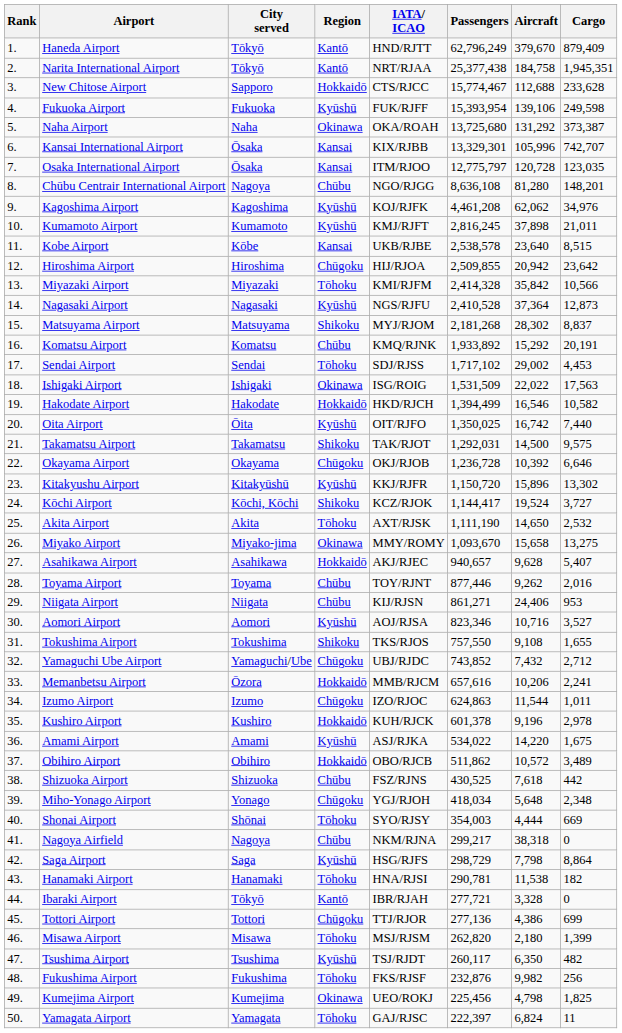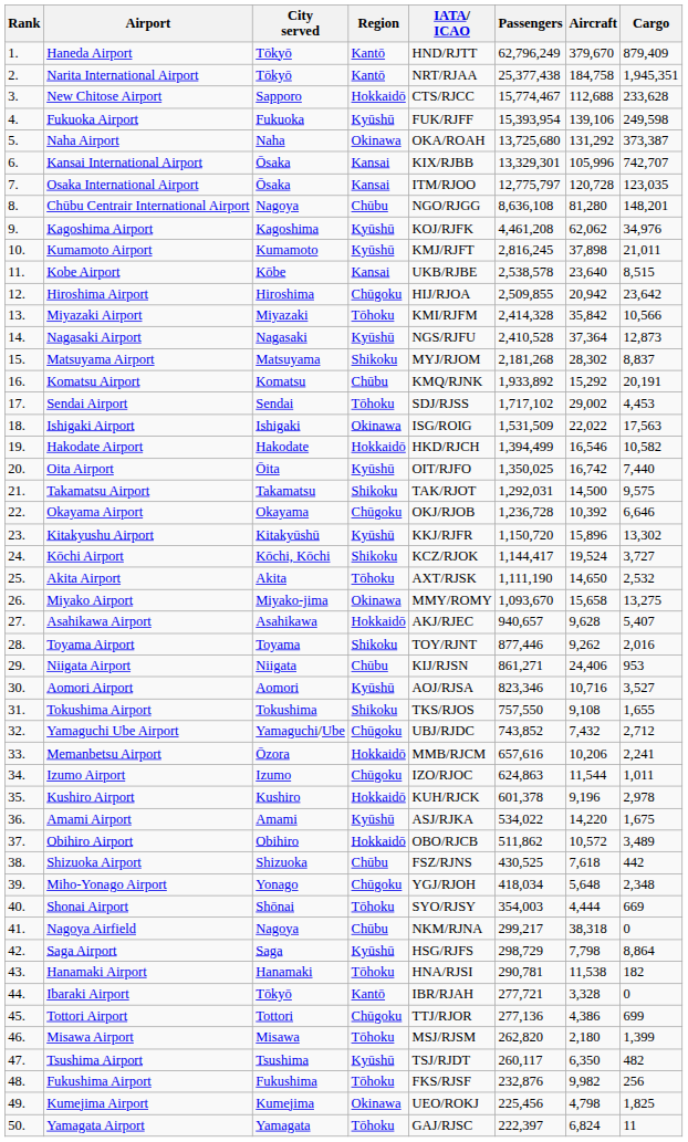 <table class="wikitable sortable">
 <tr>
 <th>Rank</th>
 <th>Airport</th>
 <th>City<br>served</th>
 <th>Region</th>
 <th><a href='#'>IATA</a>/<br><a href='#'>ICAO</a></th>
 <th>Passengers</th>
 <th>Aircraft</th>
 <th>Cargo</th>
 </tr>
 <tr>
 <td>1.</td>
 <td><a href='#'>Haneda Airport</a></td>
 <td><a href='#'>Tōkyō</a></td>
 <td><a href='#'>Kantō</a></td>
 <td>HND/RJTT</td>
 <td>62,796,249</td>
 <td>379,670</td>
 <td>879,409</td>
 </tr>
 <tr>
 <td>2.</td>
 <td><a href='#'>Narita International Airport</a></td>
 <td><a href='#'>Tōkyō</a></td>
 <td><a href='#'>Kantō</a></td>
 <td>NRT/RJAA</td>
 <td>25,377,438</td>
 <td>184,758</td>
 <td>1,945,351</td>
 </tr>
 <tr>
 <td>3.</td>
 <td><a href='#'>New Chitose Airport</a></td>
 <td><a href='#'>Sapporo</a></td>
 <td><a href='#'>Hokkaidō</a></td>
 <td>CTS/RJCC</td>
 <td>15,774,467</td>
 <td>112,688</td>
 <td>233,628</td>
 </tr>
 <tr>
 <td>4.</td>
 <td><a href='#'>Fukuoka Airport</a></td>
 <td><a href='#'>Fukuoka</a></td>
 <td><a href='#'>Kyūshū</a></td>
 <td>FUK/RJFF</td>
 <td>15,393,954</td>
 <td>139,106</td>
 <td>249,598</td>
 </tr>
 <tr>
 <td>5.</td>
 <td><a href='#'>Naha Airport</a></td>
 <td><a href='#'>Naha</a></td>
 <td><a href='#'>Okinawa</a></td>
 <td>OKA/ROAH</td>
 <td>13,725,680</td>
 <td>131,292</td>
 <td>373,387</td>
 </tr>
 <tr>
 <td>6.</td>
 <td><a href='#'>Kansai International Airport</a></td>
 <td><a href='#'>Ōsaka</a></td>
 <td><a href='#'>Kansai</a></td>
 <td>KIX/RJBB</td>
 <td>13,329,301</td>
 <td>105,996</td>
 <td>742,707</td>
 </tr>
 <tr>
 <td>7.</td>
 <td><a href='#'>Osaka International Airport</a></td>
 <td><a href='#'>Ōsaka</a></td>
 <td><a href='#'>Kansai</a></td>
 <td>ITM/RJOO</td>
 <td>12,775,797</td>
 <td>120,728</td>
 <td>123,035</td>
 </tr>
 <tr>
 <td>8.</td>
 <td><a href='#'>Chūbu Centrair International Airport</a></td>
 <td><a href='#'>Nagoya</a></td>
 <td><a href='#'>Chūbu</a></td>
 <td>NGO/RJGG</td>
 <td>8,636,108</td>
 <td>81,280</td>
 <td>148,201</td>
 </tr>
 <tr>
 <td>9.</td>
 <td><a href='#'>Kagoshima Airport</a></td>
 <td><a href='#'>Kagoshima</a></td>
 <td><a href='#'>Kyūshū</a></td>
 <td>KOJ/RJFK</td>
 <td>4,461,208</td>
 <td>62,062</td>
 <td>34,976</td>
 </tr>
 <tr>
 <td>10.</td>
 <td><a href='#'>Kumamoto Airport</a></td>
 <td><a href='#'>Kumamoto</a></td>
 <td><a href='#'>Kyūshū</a></td>
 <td>KMJ/RJFT</td>
 <td>2,816,245</td>
 <td>37,898</td>
 <td>21,011</td>
 </tr>
 <tr>
 <td>11.</td>
 <td><a href='#'>Kobe Airport</a></td>
 <td><a href='#'>Kōbe</a></td>
 <td><a href='#'>Kansai</a></td>
 <td>UKB/RJBE</td>
 <td>2,538,578</td>
 <td>23,640</td>
 <td>8,515</td>
 </tr>
 <tr>
 <td>12.</td>
 <td><a href='#'>Hiroshima Airport</a></td>
 <td><a href='#'>Hiroshima</a></td>
 <td><a href='#'>Chūgoku</a></td>
 <td>HIJ/RJOA</td>
 <td>2,509,855</td>
 <td>20,942</td>
 <td>23,642</td>
 </tr>
 <tr>
 <td>13.</td>
 <td><a href='#'>Miyazaki Airport</a></td>
 <td><a href='#'>Miyazaki</a></td>
 <td><a href='#'>Tōhoku</a></td>
 <td>KMI/RJFM</td>
 <td>2,414,328</td>
 <td>35,842</td>
 <td>10,566</td>
 </tr>
 <tr>
 <td>14.</td>
 <td><a href='#'>Nagasaki Airport</a></td>
 <td><a href='#'>Nagasaki</a></td>
 <td><a href='#'>Kyūshū</a></td>
 <td>NGS/RJFU</td>
 <td>2,410,528</td>
 <td>37,364</td>
 <td>12,873</td>
 </tr>
 <tr>
 <td>15.</td>
 <td><a href='#'>Matsuyama Airport</a></td>
 <td><a href='#'>Matsuyama</a></td>
 <td><a href='#'>Shikoku</a></td>
 <td>MYJ/RJOM</td>
 <td>2,181,268</td>
 <td>28,302</td>
 <td>8,837</td>
 </tr>
 <tr>
 <td>16.</td>
 <td><a href='#'>Komatsu Airport</a></td>
 <td><a href='#'>Komatsu</a></td>
 <td><a href='#'>Chūbu</a></td>
 <td>KMQ/RJNK</td>
 <td>1,933,892</td>
 <td>15,292</td>
 <td>20,191</td>
 </tr>
 <tr>
 <td>17.</td>
 <td><a href='#'>Sendai Airport</a></td>
 <td><a href='#'>Sendai</a></td>
 <td><a href='#'>Tōhoku</a></td>
 <td>SDJ/RJSS</td>
 <td>1,717,102</td>
 <td>29,002</td>
 <td>4,453</td>
 </tr>
 <tr>
 <td>18.</td>
 <td><a href='#'>Ishigaki Airport</a></td>
 <td><a href='#'>Ishigaki</a></td>
 <td><a href='#'>Okinawa</a></td>
 <td>ISG/ROIG</td>
 <td>1,531,509</td>
 <td>22,022</td>
 <td>17,563</td>
 </tr>
 <tr>
 <td>19.</td>
 <td><a href='#'>Hakodate Airport</a></td>
 <td><a href='#'>Hakodate</a></td>
 <td><a href='#'>Hokkaidō</a></td>
 <td>HKD/RJCH</td>
 <td>1,394,499</td>
 <td>16,546</td>
 <td>10,582</td>
 </tr>
 <tr>
 <td>20.</td>
 <td><a href='#'>Oita Airport</a></td>
 <td><a href='#'>Ōita</a></td>
 <td><a href='#'>Kyūshū</a></td>
 <td>OIT/RJFO</td>
 <td>1,350,025</td>
 <td>16,742</td>
 <td>7,440</td>
 </tr>
 <tr>
 <td>21.</td>
 <td><a href='#'>Takamatsu Airport</a></td>
 <td><a href='#'>Takamatsu</a></td>
 <td><a href='#'>Shikoku</a></td>
 <td>TAK/RJOT</td>
 <td>1,292,031</td>
 <td>14,500</td>
 <td>9,575</td>
 </tr>
 <tr>
 <td>22.</td>
 <td><a href='#'>Okayama Airport</a></td>
 <td><a href='#'>Okayama</a></td>
 <td><a href='#'>Chūgoku</a></td>
 <td>OKJ/RJOB</td>
 <td>1,236,728</td>
 <td>10,392</td>
 <td>6,646</td>
 </tr>
 <tr>
 <td>23.</td>
 <td><a href='#'>Kitakyushu Airport</a></td>
 <td><a href='#'>Kitakyūshū</a></td>
 <td><a href='#'>Kyūshū</a></td>
 <td>KKJ/RJFR</td>
 <td>1,150,720</td>
 <td>15,896</td>
 <td>13,302</td>
 </tr>
 <tr>
 <td>24.</td>
 <td><a href='#'>Kōchi Airport</a></td>
 <td><a href='#'>Kōchi, Kōchi</a></td>
 <td><a href='#'>Shikoku</a></td>
 <td>KCZ/RJOK</td>
 <td>1,144,417</td>
 <td>19,524</td>
 <td>3,727</td>
 </tr>
 <tr>
 <td>25.</td>
 <td><a href='#'>Akita Airport</a></td>
 <td><a href='#'>Akita</a></td>
 <td><a href='#'>Tōhoku</a></td>
 <td>AXT/RJSK</td>
 <td>1,111,190</td>
 <td>14,650</td>
 <td>2,532</td>
 </tr>
 <tr>
 <td>26.</td>
 <td><a href='#'>Miyako Airport</a></td>
 <td><a href='#'>Miyako-jima</a></td>
 <td><a href='#'>Okinawa</a></td>
 <td>MMY/ROMY</td>
 <td>1,093,670</td>
 <td>15,658</td>
 <td>13,275</td>
 </tr>
 <tr>
 <td>27.</td>
 <td><a href='#'>Asahikawa Airport</a></td>
 <td><a href='#'>Asahikawa</a></td>
 <td><a href='#'>Hokkaidō</a></td>
 <td>AKJ/RJEC</td>
 <td>940,657</td>
 <td>9,628</td>
 <td>5,407</td>
 </tr>
 <tr>
 <td>28.</td>
 <td><a href='#'>Toyama Airport</a></td>
 <td><a href='#'>Toyama</a></td>
-<td><a href='#'>Chūbu</a></td>
+<td><a href='#'>Shikoku</a></td>
 <td>TOY/RJNT</td>
 <td>877,446</td>
 <td>9,262</td>
 <td>2,016</td>
 </tr>
 <tr>
 <td>29.</td>
 <td><a href='#'>Niigata Airport</a></td>
 <td><a href='#'>Niigata</a></td>
 <td><a href='#'>Chūbu</a></td>
 <td>KIJ/RJSN</td>
 <td>861,271</td>
 <td>24,406</td>
 <td>953</td>
 </tr>
 <tr>
 <td>30.</td>
 <td><a href='#'>Aomori Airport</a></td>
 <td><a href='#'>Aomori</a></td>
 <td><a href='#'>Kyūshū</a></td>
 <td>AOJ/RJSA</td>
 <td>823,346</td>
 <td>10,716</td>
 <td>3,527</td>
 </tr>
 <tr>
 <td>31.</td>
 <td><a href='#'>Tokushima Airport</a></td>
 <td><a href='#'>Tokushima</a></td>
 <td><a href='#'>Shikoku</a></td>
 <td>TKS/RJOS</td>
 <td>757,550</td>
 <td>9,108</td>
 <td>1,655</td>
 </tr>
 <tr>
 <td>32.</td>
 <td><a href='#'>Yamaguchi Ube Airport</a></td>
 <td><a href='#'>Yamaguchi</a>/<a href='#'>Ube</a></td>
 <td><a href='#'>Chūgoku</a></td>
 <td>UBJ/RJDC</td>
 <td>743,852</td>
 <td>7,432</td>
 <td>2,712</td>
 </tr>
 <tr>
 <td>33.</td>
 <td><a href='#'>Memanbetsu Airport</a></td>
 <td><a href='#'>Ōzora</a></td>
 <td><a href='#'>Hokkaidō</a></td>
 <td>MMB/RJCM</td>
 <td>657,616</td>
 <td>10,206</td>
 <td>2,241</td>
 </tr>
 <tr>
 <td>34.</td>
 <td><a href='#'>Izumo Airport</a></td>
 <td><a href='#'>Izumo</a></td>
 <td><a href='#'>Chūgoku</a></td>
 <td>IZO/RJOC</td>
 <td>624,863</td>
 <td>11,544</td>
 <td>1,011</td>
 </tr>
 <tr>
 <td>35.</td>
 <td><a href='#'>Kushiro Airport</a></td>
 <td><a href='#'>Kushiro</a></td>
 <td><a href='#'>Hokkaidō</a></td>
 <td>KUH/RJCK</td>
 <td>601,378</td>
 <td>9,196</td>
 <td>2,978</td>
 </tr>
 <tr>
 <td>36.</td>
 <td><a href='#'>Amami Airport</a></td>
 <td><a href='#'>Amami</a></td>
 <td><a href='#'>Kyūshū</a></td>
 <td>ASJ/RJKA</td>
 <td>534,022</td>
 <td>14,220</td>
 <td>1,675</td>
 </tr>
 <tr>
 <td>37.</td>
 <td><a href='#'>Obihiro Airport</a></td>
 <td><a href='#'>Obihiro</a></td>
 <td><a href='#'>Hokkaidō</a></td>
 <td>OBO/RJCB</td>
 <td>511,862</td>
 <td>10,572</td>
 <td>3,489</td>
 </tr>
 <tr>
 <td>38.</td>
 <td><a href='#'>Shizuoka Airport</a></td>
 <td><a href='#'>Shizuoka</a></td>
 <td><a href='#'>Chūbu</a></td>
 <td>FSZ/RJNS</td>
 <td>430,525</td>
 <td>7,618</td>
 <td>442</td>
 </tr>
 <tr>
 <td>39.</td>
 <td><a href='#'>Miho-Yonago Airport</a></td>
 <td><a href='#'>Yonago</a></td>
 <td><a href='#'>Chūgoku</a></td>
 <td>YGJ/RJOH</td>
 <td>418,034</td>
 <td>5,648</td>
 <td>2,348</td>
 </tr>
 <tr>
 <td>40.</td>
 <td><a href='#'>Shonai Airport</a></td>
 <td><a href='#'>Shōnai</a></td>
 <td><a href='#'>Tōhoku</a></td>
 <td>SYO/RJSY</td>
 <td>354,003</td>
 <td>4,444</td>
 <td>669</td>
 </tr>
 <tr>
 <td>41.</td>
 <td><a href='#'>Nagoya Airfield</a></td>
 <td><a href='#'>Nagoya</a></td>
 <td><a href='#'>Chūbu</a></td>
 <td>NKM/RJNA</td>
 <td>299,217</td>
 <td>38,318</td>
 <td>0</td>
 </tr>
 <tr>
 <td>42.</td>
 <td><a href='#'>Saga Airport</a></td>
 <td><a href='#'>Saga</a></td>
 <td><a href='#'>Kyūshū</a></td>
 <td>HSG/RJFS</td>
 <td>298,729</td>
 <td>7,798</td>
 <td>8,864</td>
 </tr>
 <tr>
 <td>43.</td>
 <td><a href='#'>Hanamaki Airport</a></td>
 <td><a href='#'>Hanamaki</a></td>
 <td><a href='#'>Tōhoku</a></td>
 <td>HNA/RJSI</td>
 <td>290,781</td>
 <td>11,538</td>
 <td>182</td>
 </tr>
 <tr>
 <td>44.</td>
 <td><a href='#'>Ibaraki Airport</a></td>
 <td><a href='#'>Tōkyō</a></td>
 <td><a href='#'>Kantō</a></td>
 <td>IBR/RJAH</td>
 <td>277,721</td>
 <td>3,328</td>
 <td>0</td>
 </tr>
 <tr>
 <td>45.</td>
 <td><a href='#'>Tottori Airport</a></td>
 <td><a href='#'>Tottori</a></td>
 <td><a href='#'>Chūgoku</a></td>
 <td>TTJ/RJOR</td>
 <td>277,136</td>
 <td>4,386</td>
 <td>699</td>
 </tr>
 <tr>
 <td>46.</td>
 <td><a href='#'>Misawa Airport</a></td>
 <td><a href='#'>Misawa</a></td>
 <td><a href='#'>Tōhoku</a></td>
 <td>MSJ/RJSM</td>
 <td>262,820</td>
 <td>2,180</td>
 <td>1,399</td>
 </tr>
 <tr>
 <td>47.</td>
 <td><a href='#'>Tsushima Airport</a></td>
 <td><a href='#'>Tsushima</a></td>
 <td><a href='#'>Kyūshū</a></td>
 <td>TSJ/RJDT</td>
 <td>260,117</td>
 <td>6,350</td>
 <td>482</td>
 </tr>
 <tr>
 <td>48.</td>
 <td><a href='#'>Fukushima Airport</a></td>
 <td><a href='#'>Fukushima</a></td>
 <td><a href='#'>Tōhoku</a></td>
 <td>FKS/RJSF</td>
 <td>232,876</td>
 <td>9,982</td>
 <td>256</td>
 </tr>
 <tr>
 <td>49.</td>
 <td><a href='#'>Kumejima Airport</a></td>
 <td><a href='#'>Kumejima</a></td>
 <td><a href='#'>Okinawa</a></td>
 <td>UEO/ROKJ</td>
 <td>225,456</td>
 <td>4,798</td>
 <td>1,825</td>
 </tr>
 <tr>
 <td>50.</td>
 <td><a href='#'>Yamagata Airport</a></td>
 <td><a href='#'>Yamagata</a></td>
 <td><a href='#'>Tōhoku</a></td>
 <td>GAJ/RJSC</td>
 <td>222,397</td>
 <td>6,824</td>
 <td>11</td>
 </tr>
 </table>
